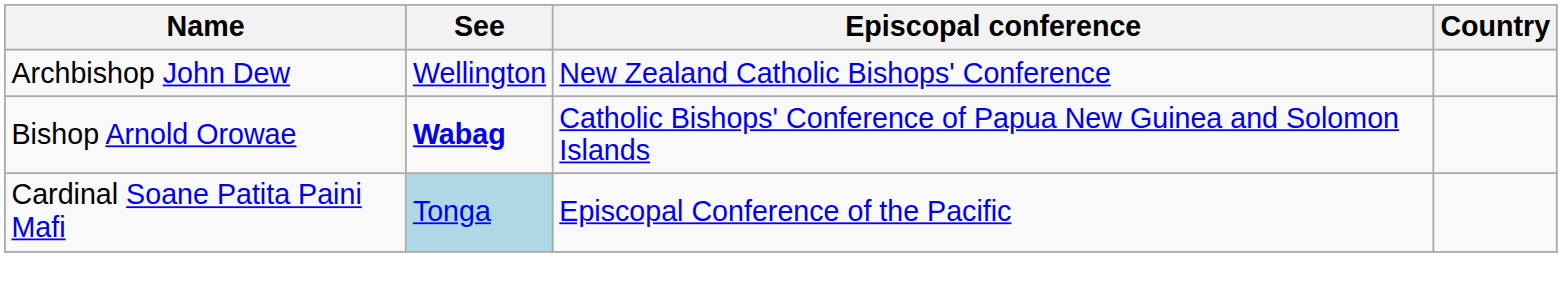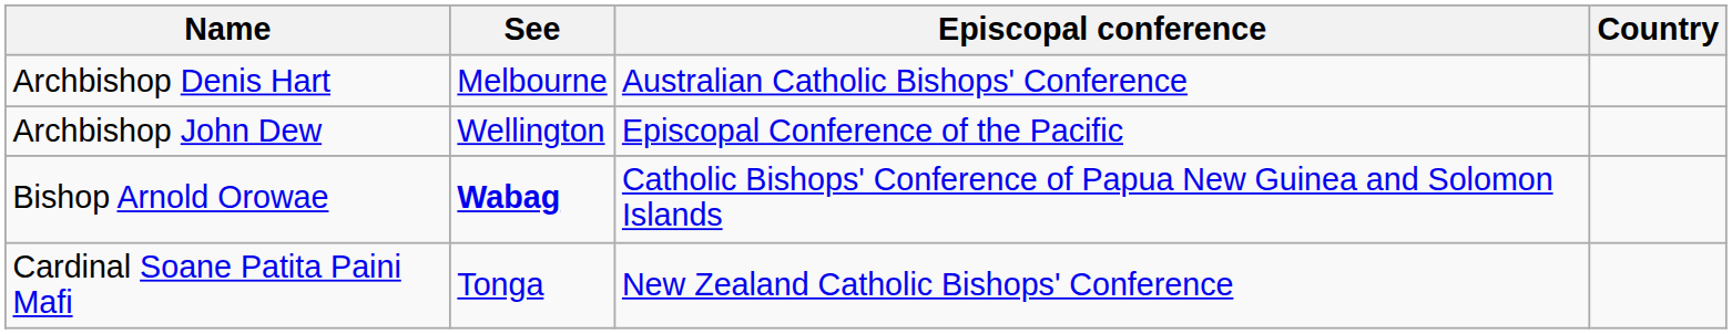 <table class="wikitable">
 <tr>
 <th>Name</th>
 <th>See</th>
 <th>Episcopal conference</th>
 <th>Country</th>
 </tr>
 <tr>
+<td>Archbishop <a href='#'>Denis Hart</a></td>
+<td><a href='#'>Melbourne</a></td>
+<td><a href='#'>Australian Catholic Bishops' Conference</a></td>
+<td></td>
+</tr>
+<tr>
 <td>Archbishop <a href='#'>John Dew</a></td>
 <td><a href='#'>Wellington</a></td>
-<td><a href='#'>New Zealand Catholic Bishops' Conference</a></td>
+<td><a href='#'>Episcopal Conference of the Pacific</a></td>
 <td></td>
 </tr>
 <tr>
 <td>Bishop <a href='#'>Arnold Orowae</a></td>
 <td><strong><a href='#'>Wabag</a></strong></td>
 <td><a href='#'>Catholic Bishops' Conference of Papua New Guinea and Solomon Islands</a></td>
 <td></td>
 </tr>
 <tr>
 <td>Cardinal <a href='#'>Soane Patita Paini Mafi</a></td>
-<td style="background: lightblue;"><a href='#'>Tonga</a></td>
-<td><a href='#'>Episcopal Conference of the Pacific</a></td>
+<td><a href='#'>Tonga</a></td>
+<td><a href='#'>New Zealand Catholic Bishops' Conference</a></td>
 <td></td>
 </tr>
 </table>
